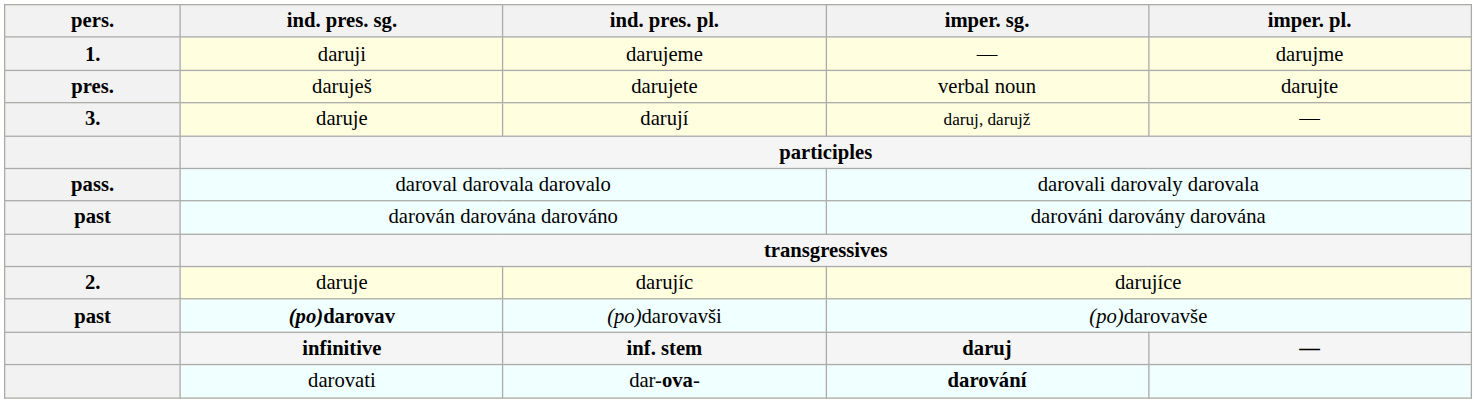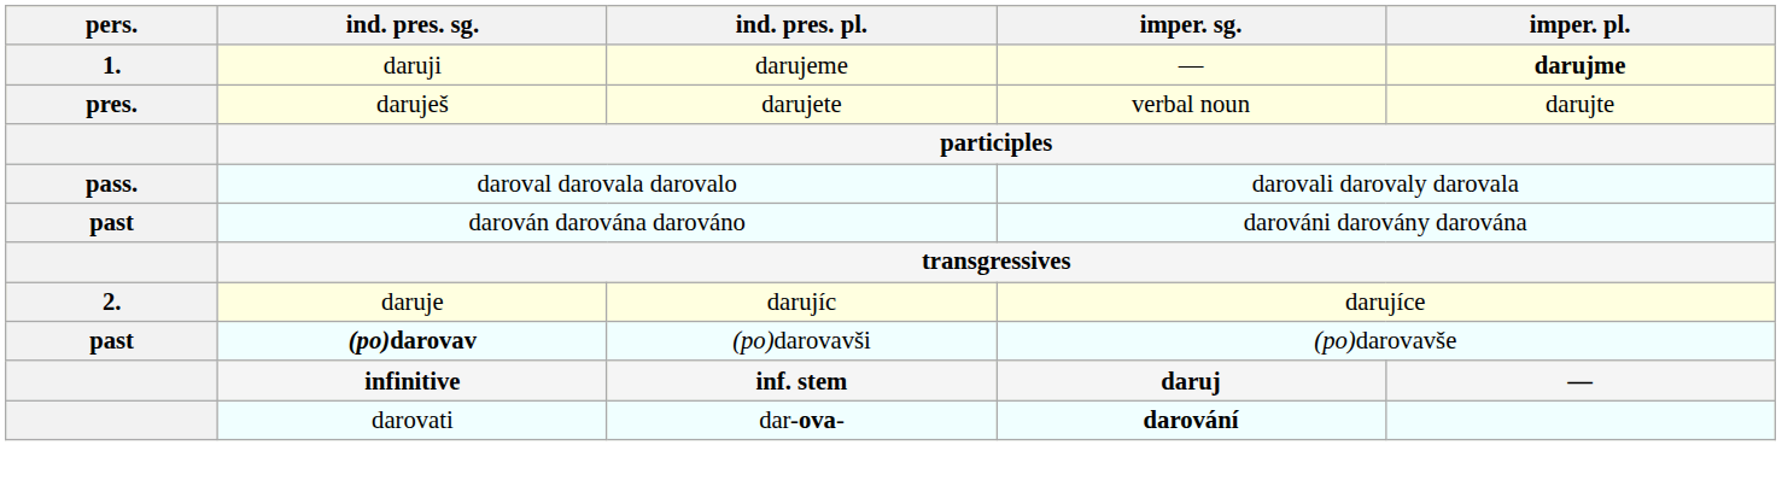 <table class="wikitable" border="1" width=90% style="text-align:center; background:lightyellow">
 <tr>
 <th>pers.</th>
 <th width=22%>ind. pres. sg.</th>
 <th width=22%>ind. pres. pl.</th>
 <th width=22%>imper. sg.</th>
 <th width=22%>imper. pl.</th>
 </tr>
 <tr>
 <th>1.</th>
 <td>daruji</td>
 <td>darujeme</td>
 <td>—</td>
-<td>darujme</td>
+<td><strong>darujme</strong></td>
 </tr>
 <tr>
 <th>pres.</th>
 <td>daruješ</td>
 <td>darujete</td>
 <td>verbal noun</td>
 <td>darujte</td>
-</tr>
-<tr>
-<th>3.</th>
-<td>daruje</td>
-<td>darují</td>
-<td><small>daruj, darujž</small></td>
-<td>—</td>
 </tr>
 <tr style="font-weight:bold; background:whitesmoke">
 <th> </th>
 <td colspan=4>participles</td>
 </tr>
 <tr style="background:azure">
 <th>pass.</th>
 <td colspan=2>daroval darovala darovalo</td>
 <td colspan=2>darovali darovaly darovala</td>
 </tr>
 <tr style="background:azure">
 <th>past</th>
 <td colspan=2>darován darována darováno</td>
 <td colspan=2>darováni darovány darována</td>
 </tr>
 <tr style="font-weight:bold; background:whitesmoke">
 <th> </th>
 <td colspan=4>transgressives</td>
 </tr>
 <tr>
 <th>2.</th>
 <td>daruje</td>
 <td>darujíc</td>
 <td colspan=2>darujíce</td>
 </tr>
 <tr style="background:azure">
 <th>past</th>
 <td><strong><em>(po)</em>darovav</strong></td>
 <td><em>(po)</em>darovavši</td>
 <td colspan=2><em>(po)</em>darovavše</td>
 </tr>
 <tr style="font-weight:bold; background:whitesmoke">
 <th> </th>
 <td>infinitive</td>
 <td>inf. stem</td>
 <td>daruj</td>
 <td>—</td>
 </tr>
 <tr style="background:azure">
 <th> </th>
 <td>darovati</td>
 <td>dar-<strong>ova</strong>-</td>
 <td><strong>darování</strong></td>
 <td></td>
 </tr>
 </table>
